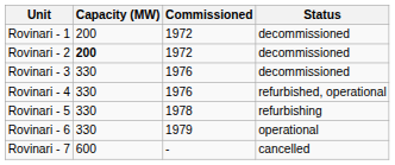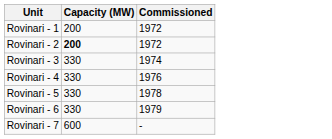 <table class="wikitable">
 <tr>
 <th>Unit</th>
 <th>Capacity (MW)</th>
 <th>Commissioned</th>
-<th>Status</th>
 </tr>
 <tr>
 <td>Rovinari - 1</td>
 <td>200</td>
 <td>1972</td>
-<td>decommissioned</td>
 </tr>
 <tr>
 <td>Rovinari - 2</td>
 <td><strong>200</strong></td>
 <td>1972</td>
-<td>decommissioned</td>
 </tr>
 <tr>
 <td>Rovinari - 3</td>
 <td>330</td>
-<td>1976</td>
-<td>decommissioned</td>
+<td>1974</td>
 </tr>
 <tr>
 <td>Rovinari - 4</td>
 <td>330</td>
 <td>1976</td>
-<td>refurbished, operational</td>
 </tr>
 <tr>
 <td>Rovinari - 5</td>
 <td>330</td>
 <td>1978</td>
-<td>refurbishing</td>
 </tr>
 <tr>
 <td>Rovinari - 6</td>
 <td>330</td>
 <td>1979</td>
-<td>operational</td>
 </tr>
 <tr>
 <td>Rovinari - 7</td>
 <td>600</td>
 <td>-</td>
-<td>cancelled</td>
 </tr>
 </table>
